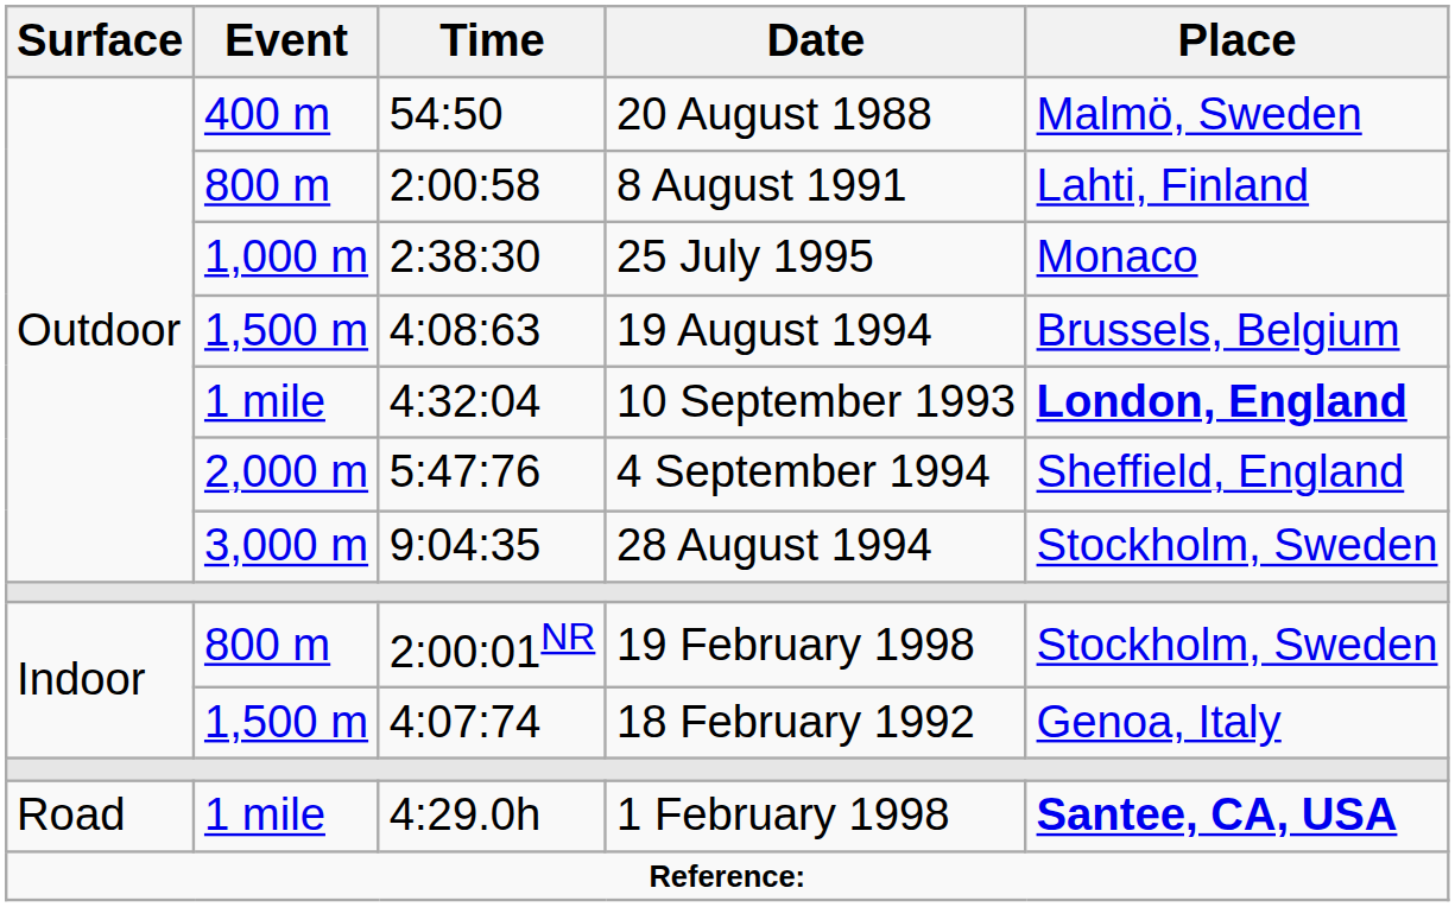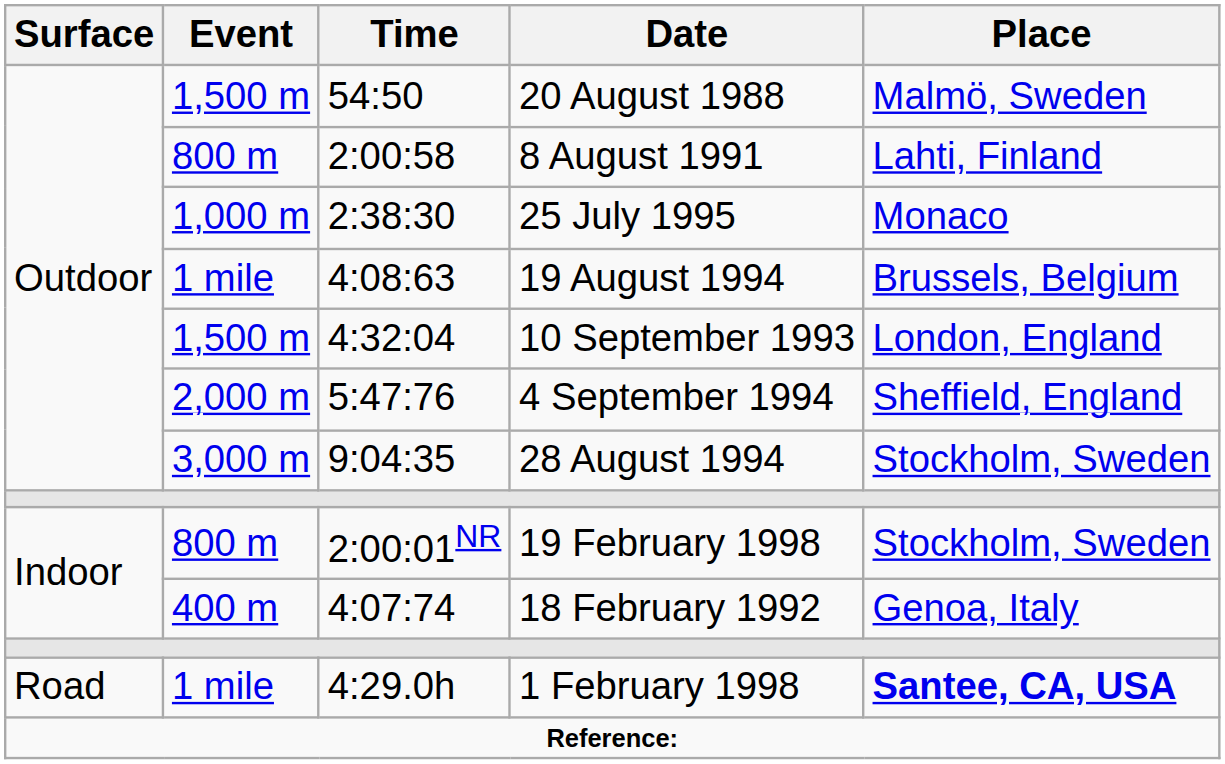 <table class="wikitable">
 <tr>
 <th>Surface</th>
 <th>Event</th>
 <th>Time</th>
 <th>Date</th>
 <th>Place</th>
 </tr>
 <tr>
 <td rowspan=7>Outdoor</td>
-<td><a href='#'>400 m</a></td>
+<td><a href='#'>1,500 m</a></td>
 <td>54:50</td>
 <td>20 August 1988</td>
 <td><a href='#'>Malmö, Sweden</a></td>
 </tr>
 <tr>
 <td><a href='#'>800 m</a></td>
 <td>2:00:58</td>
 <td>8 August 1991</td>
 <td><a href='#'>Lahti, Finland</a></td>
 </tr>
 <tr>
 <td><a href='#'>1,000 m</a></td>
 <td>2:38:30</td>
 <td>25 July 1995</td>
 <td><a href='#'>Monaco</a></td>
 </tr>
 <tr>
-<td><a href='#'>1,500 m</a></td>
+<td><a href='#'>1 mile</a></td>
 <td>4:08:63</td>
 <td>19 August 1994</td>
 <td><a href='#'>Brussels, Belgium</a></td>
 </tr>
 <tr>
-<td><a href='#'>1 mile</a></td>
+<td><a href='#'>1,500 m</a></td>
 <td>4:32:04</td>
 <td>10 September 1993</td>
-<td><strong><a href='#'>London, England</a></strong></td>
+<td><a href='#'>London, England</a></td>
 </tr>
 <tr>
 <td><a href='#'>2,000 m</a></td>
 <td>5:47:76</td>
 <td>4 September 1994</td>
 <td><a href='#'>Sheffield, England</a></td>
 </tr>
 <tr>
 <td><a href='#'>3,000 m</a></td>
 <td>9:04:35</td>
 <td>28 August 1994</td>
 <td><a href='#'>Stockholm, Sweden</a></td>
 </tr>
 <tr>
 <td colspan="6" style="background:#e6e6e6;"></td>
 </tr>
 <tr>
 <td rowspan=2>Indoor</td>
 <td><a href='#'>800 m</a></td>
 <td>2:00:01<sup><a href='#'>NR</a></sup></td>
 <td>19 February 1998</td>
 <td><a href='#'>Stockholm, Sweden</a></td>
 </tr>
 <tr>
-<td><a href='#'>1,500 m</a></td>
+<td><a href='#'>400 m</a></td>
 <td>4:07:74</td>
 <td>18 February 1992</td>
 <td><a href='#'>Genoa, Italy</a></td>
 </tr>
 <tr>
 <td colspan="6" style="background:#e6e6e6;"></td>
 </tr>
 <tr>
 <td rowspan=1>Road</td>
 <td><a href='#'>1 mile</a></td>
 <td>4:29.0h</td>
 <td>1 February 1998</td>
 <td><strong><a href='#'>Santee, CA, USA</a></strong></td>
 </tr>
 <tr>
 <td colspan="5"  style="font-size:8pt; text-align:center;"><strong>Reference:</strong></td>
 </tr>
 </table>
